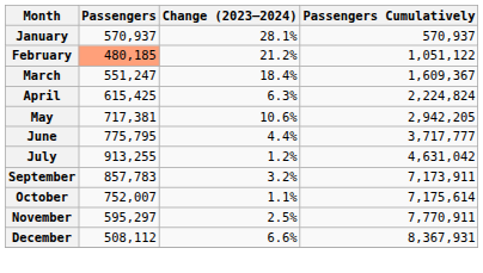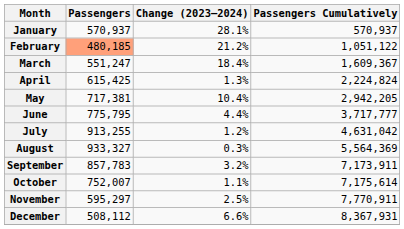 <table class="wikitable sortable">
 <tr>
 <th>Month</th>
 <th>Passengers</th>
 <th>Change (2023–2024)</th>
 <th>Passengers Cumulatively</th>
 </tr>
 <tr align=right>
 <th>January</th>
 <td>570,937</td>
 <td> 28.1%</td>
 <td>570,937</td>
 </tr>
 <tr align=right>
 <th>February</th>
 <td style="background: lightsalmon;">480,185</td>
 <td> 21.2%</td>
 <td>1,051,122</td>
 </tr>
 <tr align=right>
 <th>March</th>
 <td>551,247</td>
 <td> 18.4%</td>
 <td>1,609,367</td>
 </tr>
 <tr align=right>
 <th>April</th>
 <td>615,425</td>
-<td> 6.3%</td>
+<td> 1.3%</td>
 <td>2,224,824</td>
 </tr>
 <tr align=right>
 <th>May</th>
 <td>717,381</td>
-<td> 10.6%</td>
+<td> 10.4%</td>
 <td>2,942,205</td>
 </tr>
 <tr align=right>
 <th>June</th>
 <td>775,795</td>
 <td> 4.4%</td>
 <td>3,717,777</td>
 </tr>
 <tr align=right>
 <th>July</th>
 <td>913,255</td>
 <td> 1.2%</td>
 <td>4,631,042</td>
+</tr>
+<tr align=right>
+<th>August</th>
+<td>933,327</td>
+<td> 0.3%</td>
+<td>5,564,369</td>
 </tr>
 <tr align=right>
 <th>September</th>
 <td>857,783</td>
 <td> 3.2%</td>
 <td>7,173,911</td>
 </tr>
 <tr align=right>
 <th>October</th>
 <td>752,007</td>
 <td> 1.1%</td>
 <td>7,175,614</td>
 </tr>
 <tr align=right>
 <th>November</th>
 <td>595,297</td>
 <td> 2.5%</td>
 <td>7,770,911</td>
 </tr>
 <tr align=right>
 <th>December</th>
 <td>508,112</td>
 <td> 6.6%</td>
 <td>8,367,931</td>
 </tr>
 <tr align=right>
 </tr>
 </table>
